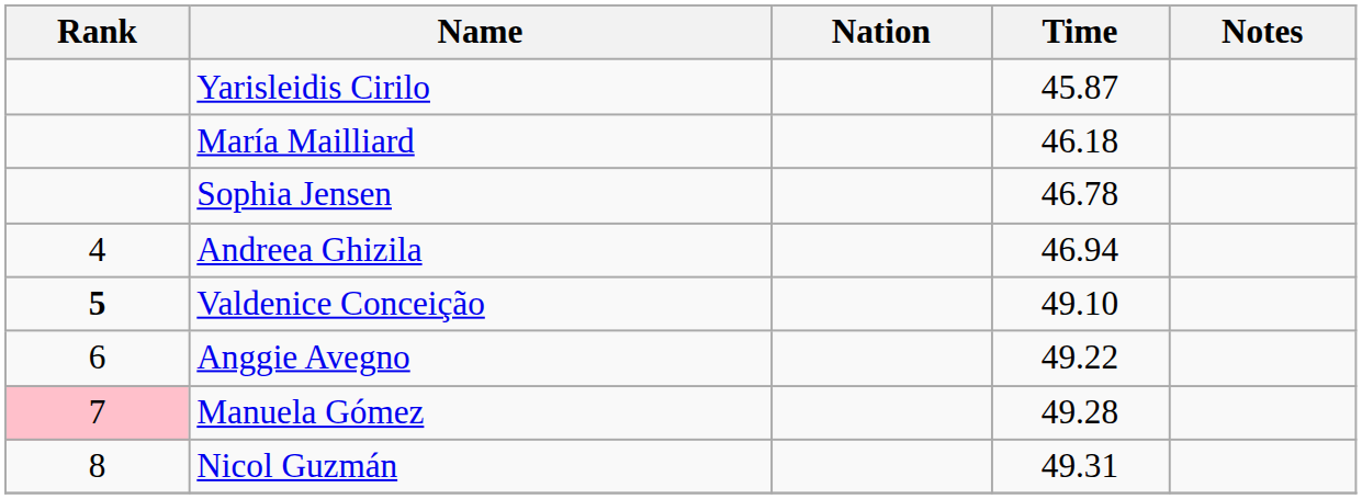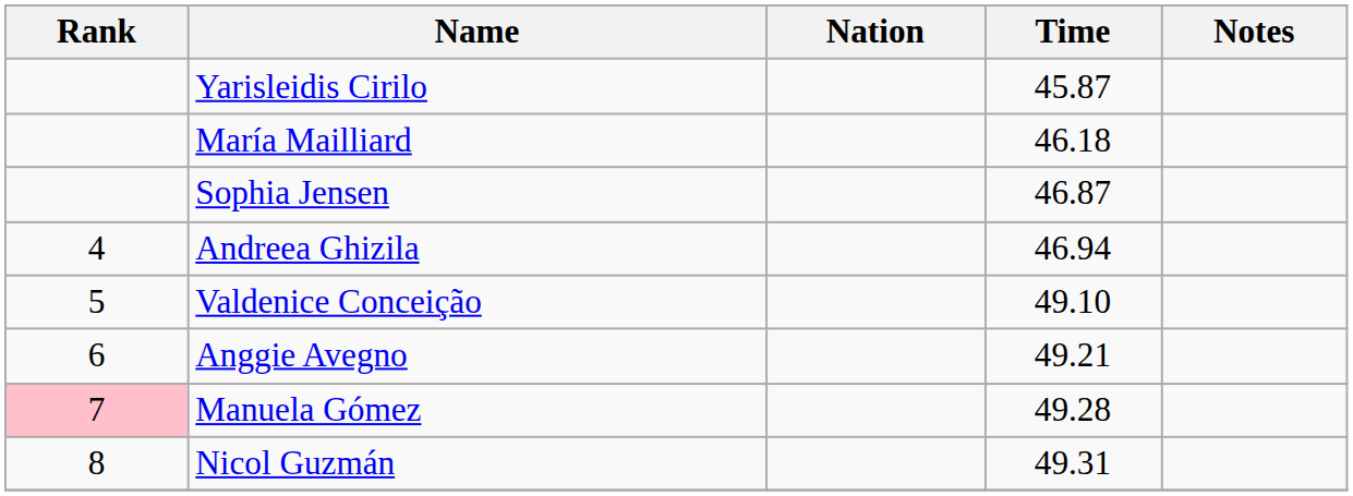 <table class="wikitable sortable" style="text-align:center" width=50%>
 <tr>
 <th>Rank</th>
 <th>Name</th>
 <th>Nation</th>
 <th>Time</th>
 <th>Notes</th>
 </tr>
 <tr>
 <td></td>
 <td align=left><a href='#'>Yarisleidis Cirilo</a></td>
 <td align=left></td>
 <td>45.87</td>
 <td></td>
 </tr>
 <tr>
 <td></td>
 <td align=left><a href='#'>María Mailliard</a></td>
 <td align=left></td>
 <td>46.18</td>
 <td></td>
 </tr>
 <tr>
 <td></td>
 <td align=left><a href='#'>Sophia Jensen</a></td>
 <td align=left></td>
-<td>46.78</td>
+<td>46.87</td>
 <td></td>
 </tr>
 <tr>
 <td>4</td>
 <td align=left><a href='#'>Andreea Ghizila</a></td>
 <td align=left></td>
 <td>46.94</td>
 <td></td>
 </tr>
 <tr>
-<td><strong>5</strong></td>
+<td>5</td>
 <td align=left><a href='#'>Valdenice Conceição</a></td>
 <td align=left></td>
 <td>49.10</td>
 <td></td>
 </tr>
 <tr>
 <td>6</td>
 <td align=left><a href='#'>Anggie Avegno</a></td>
 <td align=left></td>
-<td>49.22</td>
+<td>49.21</td>
 <td></td>
 </tr>
 <tr>
 <td style="background: pink;">7</td>
 <td align=left><a href='#'>Manuela Gómez</a></td>
 <td align=left></td>
 <td>49.28</td>
 <td></td>
 </tr>
 <tr>
 <td>8</td>
 <td align=left><a href='#'>Nicol Guzmán</a></td>
 <td align=left></td>
 <td>49.31</td>
 <td></td>
 </tr>
 <tr>
 </tr>
 </table>
